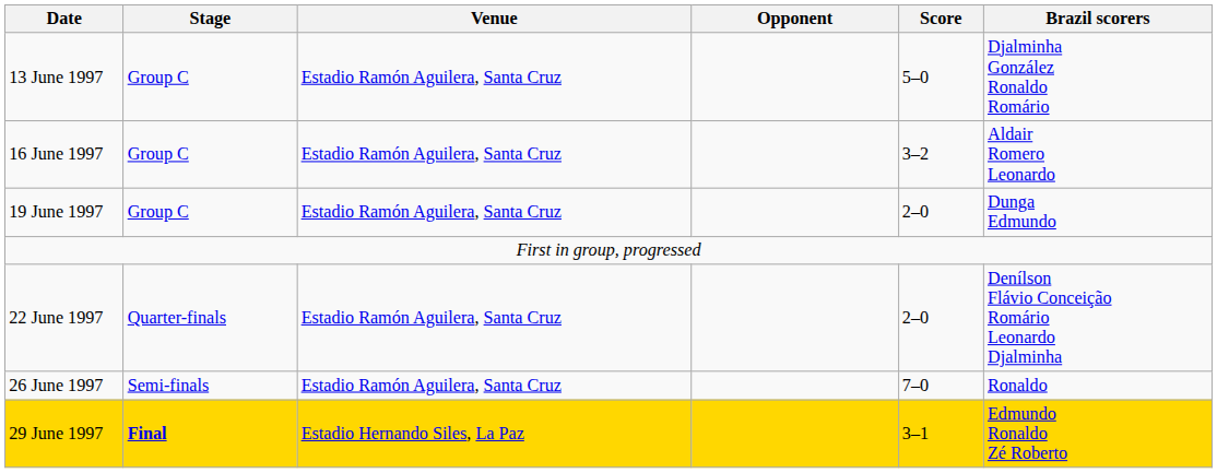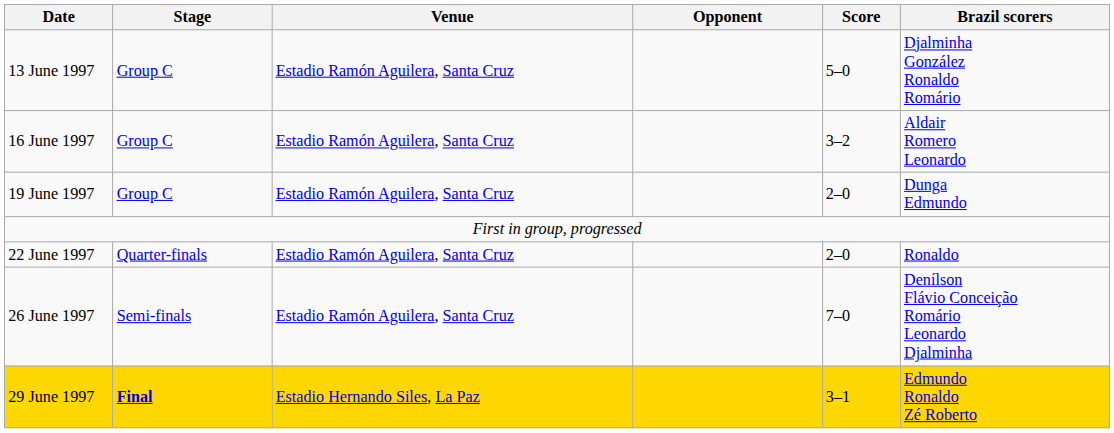 <table class="wikitable">
 <tr>
 <th width=100px>Date</th>
 <th width=150px>Stage</th>
 <th width=350px>Venue</th>
 <th width=180px>Opponent</th>
 <th width=70px>Score</th>
 <th width=200px>Brazil scorers</th>
 </tr>
 <tr>
 <td>13 June 1997</td>
 <td><a href='#'>Group C</a></td>
 <td><a href='#'>Estadio Ramón Aguilera</a>, <a href='#'>Santa Cruz</a></td>
 <td></td>
 <td>5–0</td>
 <td><a href='#'>Djalminha</a>  <br> <a href='#'>González</a>  <br> <a href='#'>Ronaldo</a>  <br> <a href='#'>Romário</a> </td>
 </tr>
 <tr>
 <td>16 June 1997</td>
 <td><a href='#'>Group C</a></td>
 <td><a href='#'>Estadio Ramón Aguilera</a>, <a href='#'>Santa Cruz</a></td>
 <td></td>
 <td>3–2</td>
 <td><a href='#'>Aldair</a>  <br> <a href='#'>Romero</a>  <br> <a href='#'>Leonardo</a> </td>
 </tr>
 <tr>
 <td>19 June 1997</td>
 <td><a href='#'>Group C</a></td>
 <td><a href='#'>Estadio Ramón Aguilera</a>, <a href='#'>Santa Cruz</a></td>
 <td></td>
 <td>2–0</td>
 <td><a href='#'>Dunga</a>  <br> <a href='#'>Edmundo</a> </td>
 </tr>
 <tr>
 <td colspan="6" style="text-align:center;"><em>First in group, progressed</em></td>
 </tr>
 <tr>
 <td>22 June 1997</td>
 <td><a href='#'>Quarter-finals</a></td>
 <td><a href='#'>Estadio Ramón Aguilera</a>, <a href='#'>Santa Cruz</a></td>
 <td></td>
 <td>2–0</td>
-<td><a href='#'>Denílson</a>  <br> <a href='#'>Flávio Conceição</a>  <br> <a href='#'>Romário</a>  <br> <a href='#'>Leonardo</a>  <br> <a href='#'>Djalminha</a> </td>
+<td><a href='#'>Ronaldo</a> </td>
 </tr>
 <tr>
 <td>26 June 1997</td>
 <td><a href='#'>Semi-finals</a></td>
 <td><a href='#'>Estadio Ramón Aguilera</a>, <a href='#'>Santa Cruz</a></td>
 <td></td>
 <td>7–0</td>
-<td><a href='#'>Ronaldo</a> </td>
+<td><a href='#'>Denílson</a>  <br> <a href='#'>Flávio Conceição</a>  <br> <a href='#'>Romário</a>  <br> <a href='#'>Leonardo</a>  <br> <a href='#'>Djalminha</a> </td>
 </tr>
 <tr style="background:gold;">
 <td>29 June 1997</td>
 <td><strong><a href='#'>Final</a></strong></td>
 <td><a href='#'>Estadio Hernando Siles</a>, <a href='#'>La Paz</a></td>
 <td></td>
 <td>3–1</td>
 <td><a href='#'>Edmundo</a>  <br> <a href='#'>Ronaldo</a>  <br> <a href='#'>Zé Roberto</a> </td>
 </tr>
 </table>
